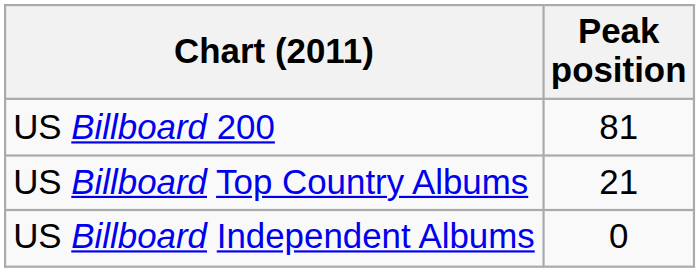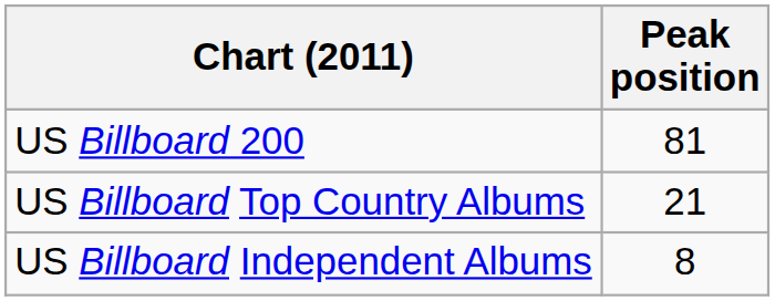 <table class="wikitable sortable">
 <tr>
 <th>Chart (2011)</th>
 <th>Peak<br>position</th>
 </tr>
 <tr>
 <td>US <a href='#'><em>Billboard</em> 200</a></td>
 <td align="center">81</td>
 </tr>
 <tr>
 <td>US <em><a href='#'>Billboard</a></em> <a href='#'>Top Country Albums</a></td>
 <td align="center">21</td>
 </tr>
 <tr>
 <td>US <em><a href='#'>Billboard</a></em> <a href='#'>Independent Albums</a></td>
-<td align="center">0</td>
+<td align="center">8</td>
 </tr>
 </table>
